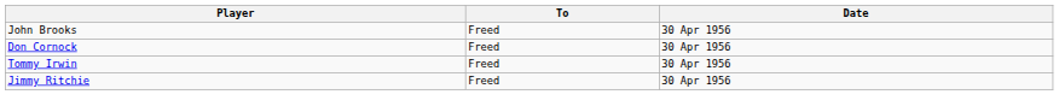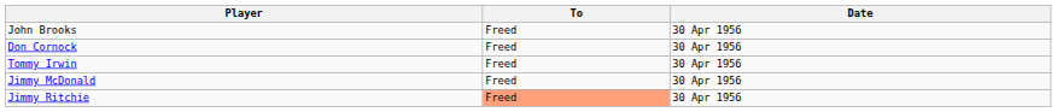 <table class="wikitable" style="text-align:center; font-size:95%;width:98%; text-align:left">
 <tr>
 <th>Player</th>
 <th>To</th>
 <th>Date</th>
 </tr>
 <tr>
 <td> John Brooks</td>
 <td> Freed</td>
 <td>30 Apr 1956</td>
 </tr>
 <tr>
 <td> <a href='#'>Don Cornock</a></td>
 <td> Freed</td>
 <td>30 Apr 1956</td>
 </tr>
 <tr>
 <td> <a href='#'>Tommy Irwin</a></td>
 <td> Freed</td>
 <td>30 Apr 1956</td>
 </tr>
 <tr>
-<td> <a href='#'>Jimmy Ritchie</a></td>
+<td> <a href='#'>Jimmy McDonald</a></td>
 <td> Freed</td>
 <td>30 Apr 1956</td>
 </tr>
+<tr>
+<td> <a href='#'>Jimmy Ritchie</a></td>
+<td style="background: lightsalmon;"> Freed</td>
+<td>30 Apr 1956</td>
+</tr>
 </table>
